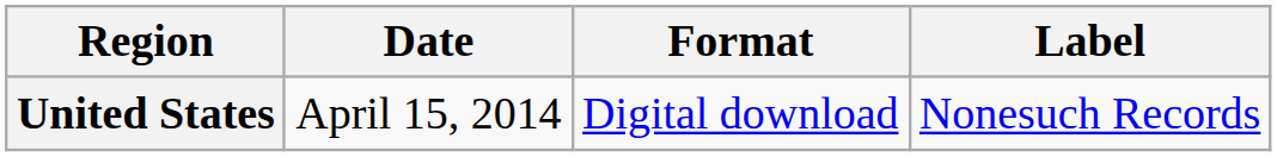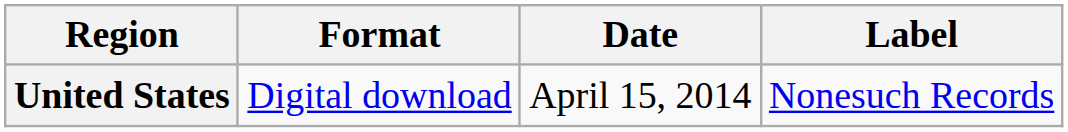 <table class="wikitable plainrowheaders">
 <tr>
 <th scope="col">Region</th>
+<th scope="col">Format</th>
 <th scope="col">Date</th>
-<th scope="col">Format</th>
 <th scope="col">Label</th>
 </tr>
 <tr>
 <th scope="row">United States</th>
+<td><a href='#'>Digital download</a></td>
 <td>April 15, 2014</td>
-<td><a href='#'>Digital download</a></td>
 <td><a href='#'>Nonesuch Records</a></td>
 </tr>
 </table>
